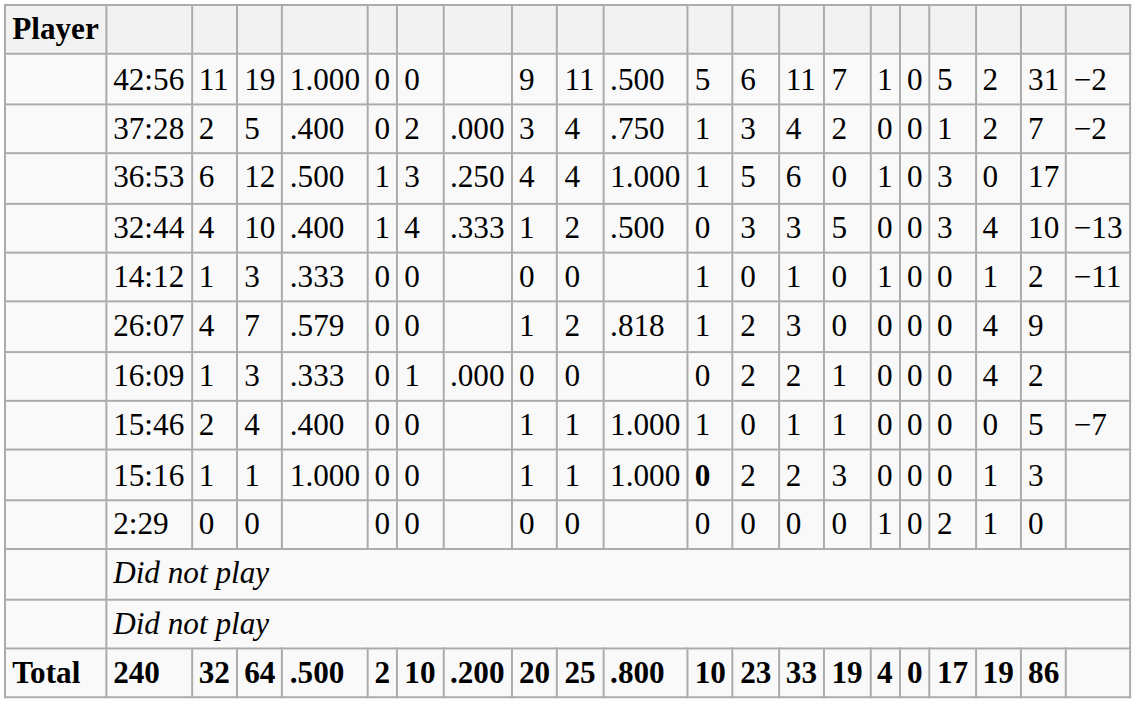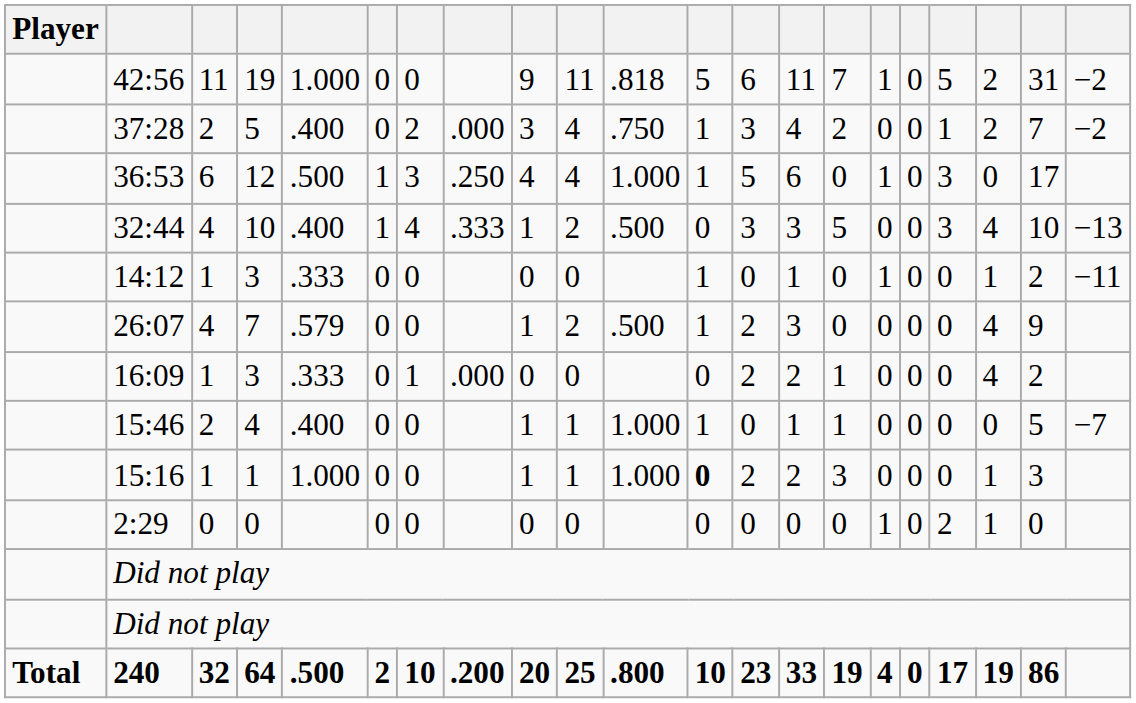 <table class="wikitable sortable defaultcenter col1left">
 <tr>
 <th>Player</th>
 <th></th>
 <th></th>
 <th></th>
 <th></th>
 <th></th>
 <th></th>
 <th></th>
 <th></th>
 <th></th>
 <th></th>
 <th></th>
 <th></th>
 <th></th>
 <th></th>
 <th></th>
 <th></th>
 <th></th>
 <th></th>
 <th></th>
 <th></th>
 </tr>
 <tr>
 <td></td>
 <td>42:56</td>
 <td>11</td>
 <td>19</td>
 <td>1.000</td>
 <td>0</td>
 <td>0</td>
 <td></td>
 <td>9</td>
 <td>11</td>
-<td>.500</td>
+<td>.818</td>
 <td>5</td>
 <td>6</td>
 <td>11</td>
 <td>7</td>
 <td>1</td>
 <td>0</td>
 <td>5</td>
 <td>2</td>
 <td>31</td>
 <td>−2</td>
 </tr>
 <tr>
 <td></td>
 <td>37:28</td>
 <td>2</td>
 <td>5</td>
 <td>.400</td>
 <td>0</td>
 <td>2</td>
 <td>.000</td>
 <td>3</td>
 <td>4</td>
 <td>.750</td>
 <td>1</td>
 <td>3</td>
 <td>4</td>
 <td>2</td>
 <td>0</td>
 <td>0</td>
 <td>1</td>
 <td>2</td>
 <td>7</td>
 <td>−2</td>
 </tr>
 <tr>
 <td></td>
 <td>36:53</td>
 <td>6</td>
 <td>12</td>
 <td>.500</td>
 <td>1</td>
 <td>3</td>
 <td>.250</td>
 <td>4</td>
 <td>4</td>
 <td>1.000</td>
 <td>1</td>
 <td>5</td>
 <td>6</td>
 <td>0</td>
 <td>1</td>
 <td>0</td>
 <td>3</td>
 <td>0</td>
 <td>17</td>
 <td></td>
 </tr>
 <tr>
 <td></td>
 <td>32:44</td>
 <td>4</td>
 <td>10</td>
 <td>.400</td>
 <td>1</td>
 <td>4</td>
 <td>.333</td>
 <td>1</td>
 <td>2</td>
 <td>.500</td>
 <td>0</td>
 <td>3</td>
 <td>3</td>
 <td>5</td>
 <td>0</td>
 <td>0</td>
 <td>3</td>
 <td>4</td>
 <td>10</td>
 <td>−13</td>
 </tr>
 <tr>
 <td></td>
 <td>14:12</td>
 <td>1</td>
 <td>3</td>
 <td>.333</td>
 <td>0</td>
 <td>0</td>
 <td></td>
 <td>0</td>
 <td>0</td>
 <td></td>
 <td>1</td>
 <td>0</td>
 <td>1</td>
 <td>0</td>
 <td>1</td>
 <td>0</td>
 <td>0</td>
 <td>1</td>
 <td>2</td>
 <td>−11</td>
 </tr>
 <tr>
 <td></td>
 <td>26:07</td>
 <td>4</td>
 <td>7</td>
 <td>.579</td>
 <td>0</td>
 <td>0</td>
 <td></td>
 <td>1</td>
 <td>2</td>
-<td>.818</td>
+<td>.500</td>
 <td>1</td>
 <td>2</td>
 <td>3</td>
 <td>0</td>
 <td>0</td>
 <td>0</td>
 <td>0</td>
 <td>4</td>
 <td>9</td>
 <td></td>
 </tr>
 <tr>
 <td></td>
 <td>16:09</td>
 <td>1</td>
 <td>3</td>
 <td>.333</td>
 <td>0</td>
 <td>1</td>
 <td>.000</td>
 <td>0</td>
 <td>0</td>
 <td></td>
 <td>0</td>
 <td>2</td>
 <td>2</td>
 <td>1</td>
 <td>0</td>
 <td>0</td>
 <td>0</td>
 <td>4</td>
 <td>2</td>
 <td></td>
 </tr>
 <tr>
 <td></td>
 <td>15:46</td>
 <td>2</td>
 <td>4</td>
 <td>.400</td>
 <td>0</td>
 <td>0</td>
 <td></td>
 <td>1</td>
 <td>1</td>
 <td>1.000</td>
 <td>1</td>
 <td>0</td>
 <td>1</td>
 <td>1</td>
 <td>0</td>
 <td>0</td>
 <td>0</td>
 <td>0</td>
 <td>5</td>
 <td>−7</td>
 </tr>
 <tr>
 <td></td>
 <td>15:16</td>
 <td>1</td>
 <td>1</td>
 <td>1.000</td>
 <td>0</td>
 <td>0</td>
 <td></td>
 <td>1</td>
 <td>1</td>
 <td>1.000</td>
 <td><strong>0</strong></td>
 <td>2</td>
 <td>2</td>
 <td>3</td>
 <td>0</td>
 <td>0</td>
 <td>0</td>
 <td>1</td>
 <td>3</td>
 <td></td>
 </tr>
 <tr>
 <td></td>
 <td>2:29</td>
 <td>0</td>
 <td>0</td>
 <td></td>
 <td>0</td>
 <td>0</td>
 <td></td>
 <td>0</td>
 <td>0</td>
 <td></td>
 <td>0</td>
 <td>0</td>
 <td>0</td>
 <td>0</td>
 <td>1</td>
 <td>0</td>
 <td>2</td>
 <td>1</td>
 <td>0</td>
 <td></td>
 </tr>
 <tr>
 <td></td>
 <td colspan="20"><em>Did not play</em></td>
 </tr>
 <tr>
 <td></td>
 <td colspan="20"><em>Did not play</em></td>
 </tr>
 <tr>
 <td><strong>Total</strong></td>
 <td><strong>240</strong></td>
 <td><strong>32</strong></td>
 <td><strong>64</strong></td>
 <td><strong>.500</strong></td>
 <td><strong>2</strong></td>
 <td><strong>10</strong></td>
 <td><strong>.200</strong></td>
 <td><strong>20</strong></td>
 <td><strong>25</strong></td>
 <td><strong>.800</strong></td>
 <td><strong>10</strong></td>
 <td><strong>23</strong></td>
 <td><strong>33</strong></td>
 <td><strong>19</strong></td>
 <td><strong>4</strong></td>
 <td><strong>0</strong></td>
 <td><strong>17</strong></td>
 <td><strong>19</strong></td>
 <td><strong>86</strong></td>
 <td></td>
 </tr>
 </table>
